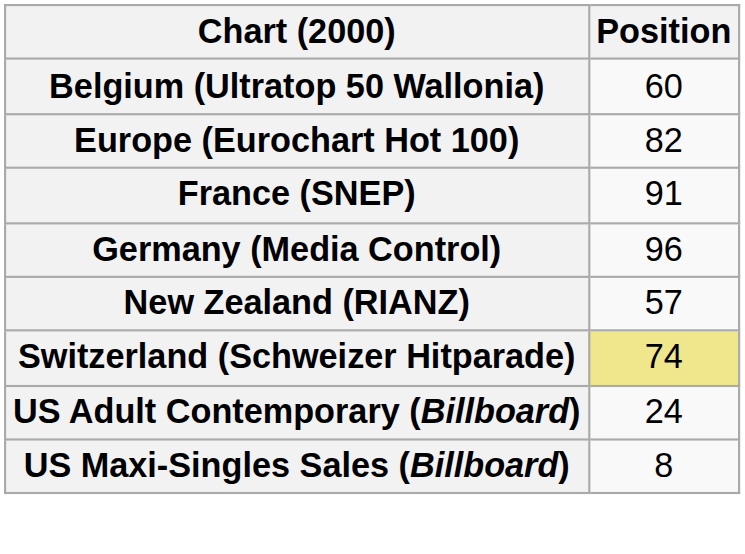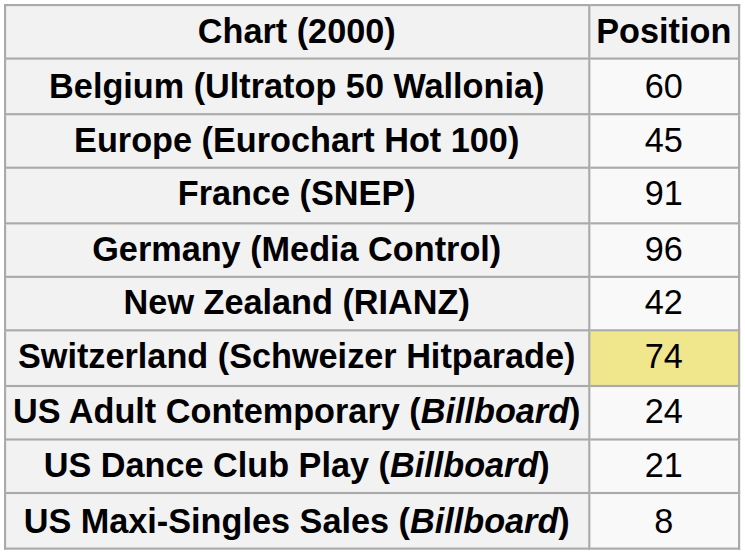 <table class="wikitable sortable plainrowheaders" style="text-align:center">
 <tr>
 <th>Chart (2000)</th>
 <th>Position</th>
 </tr>
 <tr>
 <th scope="row">Belgium (Ultratop 50 Wallonia)</th>
 <td>60</td>
 </tr>
 <tr>
 <th scope="row">Europe (Eurochart Hot 100)</th>
-<td>82</td>
+<td>45</td>
 </tr>
 <tr>
 <th scope="row">France (SNEP)</th>
 <td>91</td>
 </tr>
 <tr>
 <th scope="row">Germany (Media Control)</th>
 <td>96</td>
 </tr>
 <tr>
 <th scope="row">New Zealand (RIANZ)</th>
-<td>57</td>
+<td>42</td>
 </tr>
 <tr>
 <th scope="row">Switzerland (Schweizer Hitparade)</th>
 <td style="background: khaki;">74</td>
 </tr>
 <tr>
 <th scope="row">US Adult Contemporary (<em>Billboard</em>)</th>
 <td>24</td>
 </tr>
 <tr>
+<th scope="row">US Dance Club Play (<em>Billboard</em>)</th>
+<td>21</td>
+</tr>
+<tr>
 <th scope="row">US Maxi-Singles Sales (<em>Billboard</em>)</th>
 <td>8</td>
 </tr>
 </table>
